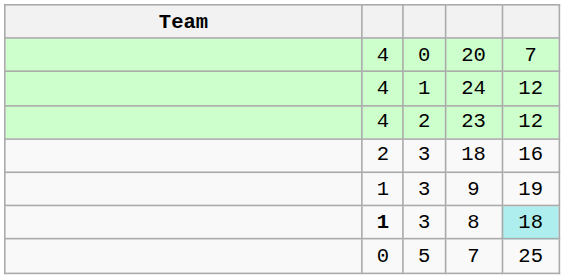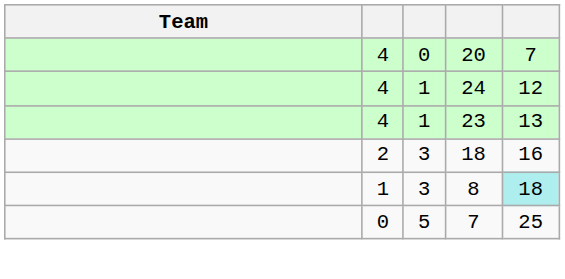 <table class="wikitable" style="text-align:center;">
 <tr>
 <th width=220>Team</th>
 <th width=20></th>
 <th width=20></th>
 <th width=30></th>
 <th width=30></th>
 </tr>
 <tr bgcolor="#ccffcc">
 <td align=left></td>
 <td>4</td>
 <td>0</td>
 <td>20</td>
 <td>7</td>
 </tr>
 <tr bgcolor="#ccffcc">
 <td align=left></td>
 <td>4</td>
 <td>1</td>
 <td>24</td>
 <td>12</td>
 </tr>
 <tr bgcolor="#ccffcc">
 <td align=left></td>
 <td>4</td>
-<td>2</td>
+<td>1</td>
 <td>23</td>
-<td>12</td>
+<td>13</td>
 </tr>
 <tr>
 <td align=left></td>
 <td>2</td>
 <td>3</td>
 <td>18</td>
 <td>16</td>
 </tr>
 <tr>
 <td align=left></td>
 <td>1</td>
 <td>3</td>
-<td>9</td>
-<td>19</td>
-</tr>
-<tr>
-<td align=left></td>
-<td><strong>1</strong></td>
-<td>3</td>
 <td>8</td>
 <td style="background: paleturquoise;">18</td>
 </tr>
 <tr>
 <td align=left></td>
 <td>0</td>
 <td>5</td>
 <td>7</td>
 <td>25</td>
 </tr>
 </table>
